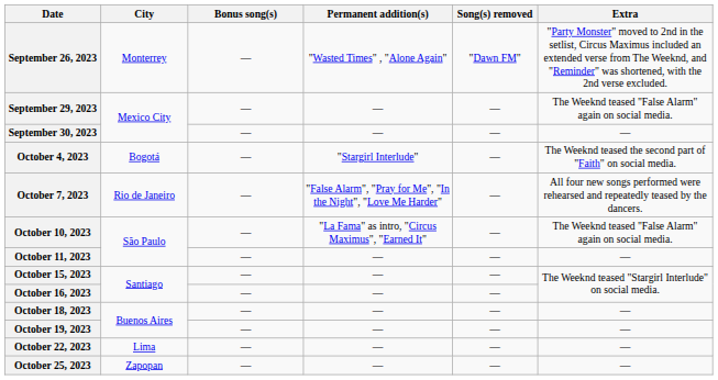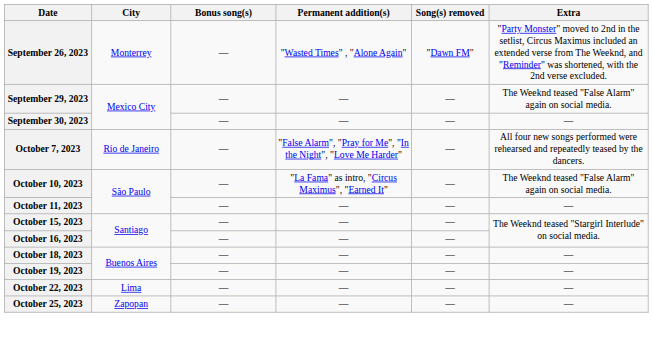 <table class="wikitable plainrowheaders mw-collapsible mw-collapsed" style="text-align:center; font-size:13px">
 <tr>
 <th scope="col" style="width:11em;">Date</th>
 <th scope="col" style="width:10em;">City</th>
 <th scope="col" style="width:15em;">Bonus song(s)</th>
 <th scope="col" style="width:19em;">Permanent addition(s)</th>
 <th scope="col" style="width:10em;">Song(s) removed</th>
 <th scope="col" style="width:23em;">Extra</th>
 </tr>
 <tr>
 <th scope="row" style="text-align:center;">September 26, 2023</th>
 <td><a href='#'>Monterrey</a></td>
 <td>—</td>
 <td>"<a href='#'>Wasted Times</a>" , "<a href='#'>Alone Again</a>" </td>
 <td>"<a href='#'>Dawn FM</a>" </td>
 <td>"<a href='#'>Party Monster</a>" moved to 2nd in the setlist, Circus Maximus included an extended verse from The Weeknd, and "<a href='#'>Reminder</a>" was shortened, with the 2nd verse excluded.</td>
 </tr>
 <tr>
 <th scope="row" style="text-align:center;">September 29, 2023</th>
 <td rowspan="2"><a href='#'>Mexico City</a></td>
 <td>—</td>
 <td>—</td>
 <td>—</td>
 <td>The Weeknd teased "False Alarm" again on social media.</td>
 </tr>
 <tr>
 <th scope="row" style="text-align:center;">September 30, 2023</th>
 <td>—</td>
 <td>—</td>
 <td>—</td>
 <td>—</td>
-</tr>
-<tr>
-<th scope="row" style="text-align:center;">October 4, 2023</th>
-<td><a href='#'>Bogotá</a></td>
-<td>—</td>
-<td>"<a href='#'>Stargirl Interlude</a>"</td>
-<td>—</td>
-<td>The Weeknd teased the second part of "<a href='#'>Faith</a>" on social media.</td>
 </tr>
 <tr>
 <th scope="row" style="text-align:center;">October 7, 2023</th>
 <td><a href='#'>Rio de Janeiro</a></td>
 <td>—</td>
 <td>"<a href='#'>False Alarm</a>", "<a href='#'>Pray for Me</a>", "<a href='#'>In the Night</a>", "<a href='#'>Love Me Harder</a>"</td>
 <td>—</td>
 <td>All four new songs performed were rehearsed and repeatedly teased by the dancers.</td>
 </tr>
 <tr>
 <th scope="row" style="text-align:center;">October 10, 2023</th>
 <td rowspan="2"><a href='#'>São Paulo</a></td>
 <td>—</td>
 <td>"<a href='#'>La Fama</a>" as intro, "<a href='#'>Circus Maximus</a>", "<a href='#'>Earned It</a>"</td>
 <td>—</td>
 <td>The Weeknd teased "False Alarm" again on social media.</td>
 </tr>
 <tr>
 <th scope="row" style="text-align:center;">October 11, 2023</th>
 <td>—</td>
 <td>—</td>
 <td>—</td>
 <td>—</td>
 </tr>
 <tr>
 <th scope="row" style="text-align:center;">October 15, 2023</th>
 <td rowspan="2"><a href='#'>Santiago</a></td>
 <td>—</td>
 <td>—</td>
 <td>—</td>
 <td rowspan="2">The Weeknd teased "Stargirl Interlude" on social media.</td>
 </tr>
 <tr>
 <th scope="row" style="text-align:center;">October 16, 2023</th>
 <td>—</td>
 <td>—</td>
 <td>—</td>
 </tr>
 <tr>
 <th scope="row" style="text-align:center;">October 18, 2023</th>
 <td rowspan="2"><a href='#'>Buenos Aires</a></td>
 <td>—</td>
 <td>—</td>
 <td>—</td>
 <td>—</td>
 </tr>
 <tr>
 <th scope="row" style="text-align:center;">October 19, 2023</th>
 <td>—</td>
 <td>—</td>
 <td>—</td>
 <td>—</td>
 </tr>
 <tr>
 <th scope="row" style="text-align:center;">October 22, 2023</th>
 <td><a href='#'>Lima</a></td>
 <td>—</td>
 <td>—</td>
 <td>—</td>
 <td>—</td>
 </tr>
 <tr>
 <th scope="row" style="text-align:center;">October 25, 2023</th>
 <td><a href='#'>Zapopan</a></td>
 <td>—</td>
 <td>—</td>
 <td>—</td>
 <td>—</td>
 </tr>
 </table>
